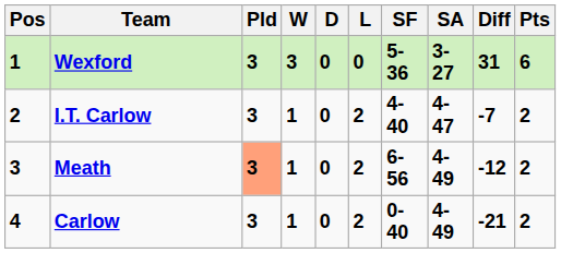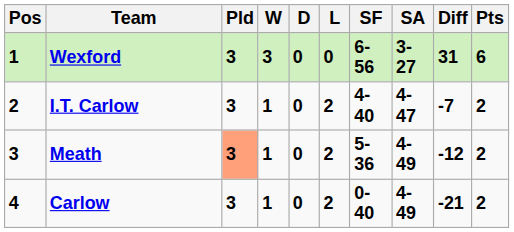 <table class="wikitable" style="text-align: centre;">
 <tr>
 <th width=20>Pos</th>
 <th width=150>Team</th>
 <th width=20>Pld</th>
 <th width=20>W</th>
 <th width=20>D</th>
 <th width=20>L</th>
 <th width=30>SF</th>
 <th width=30>SA</th>
 <th width=20>Diff</th>
 <th width=20>Pts</th>
 </tr>
 <tr style="background:#D0F0C0;">
 <td><strong>1</strong></td>
 <td align=left><strong> <a href='#'>Wexford</a> </strong></td>
 <td><strong>3</strong></td>
 <td><strong>3</strong></td>
 <td><strong>0</strong></td>
 <td><strong>0</strong></td>
-<td><strong>5-36</strong></td>
+<td><strong>6-56</strong></td>
 <td><strong>3-27</strong></td>
 <td><strong>31</strong></td>
 <td><strong>6</strong></td>
 </tr>
 <tr>
 <td><strong>2</strong></td>
 <td align=left><strong> <a href='#'>I.T. Carlow</a></strong></td>
 <td><strong>3</strong></td>
 <td><strong>1</strong></td>
 <td><strong>0</strong></td>
 <td><strong>2</strong></td>
 <td><strong>4-40</strong></td>
 <td><strong>4-47</strong></td>
 <td><strong>-7</strong></td>
 <td><strong>2</strong></td>
 </tr>
 <tr>
 <td><strong>3</strong></td>
 <td align=left><strong> <a href='#'>Meath</a></strong></td>
 <td style="background: lightsalmon;"><strong>3</strong></td>
 <td><strong>1</strong></td>
 <td><strong>0</strong></td>
 <td><strong>2</strong></td>
-<td><strong>6-56</strong></td>
+<td><strong>5-36</strong></td>
 <td><strong>4-49</strong></td>
 <td><strong>-12</strong></td>
 <td><strong>2</strong></td>
 </tr>
 <tr>
 <td><strong>4</strong></td>
 <td align=left><strong> <a href='#'>Carlow</a></strong></td>
 <td><strong>3</strong></td>
 <td><strong>1</strong></td>
 <td><strong>0</strong></td>
 <td><strong>2</strong></td>
 <td><strong>0-40</strong></td>
 <td><strong>4-49</strong></td>
 <td><strong>-21</strong></td>
 <td><strong>2</strong></td>
 </tr>
 </table>
